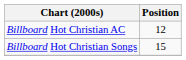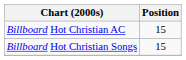 <table class="wikitable sortable">
 <tr>
 <th>Chart (2000s)</th>
 <th>Position</th>
 </tr>
 <tr>
 <td><em><a href='#'>Billboard</a></em> <a href='#'>Hot Christian AC</a></td>
-<td align="center">12</td>
+<td align="center">15</td>
 </tr>
 <tr>
 <td><em><a href='#'>Billboard</a></em> <a href='#'>Hot Christian Songs</a></td>
 <td align="center">15</td>
 </tr>
 <tr>
 </tr>
 </table>
